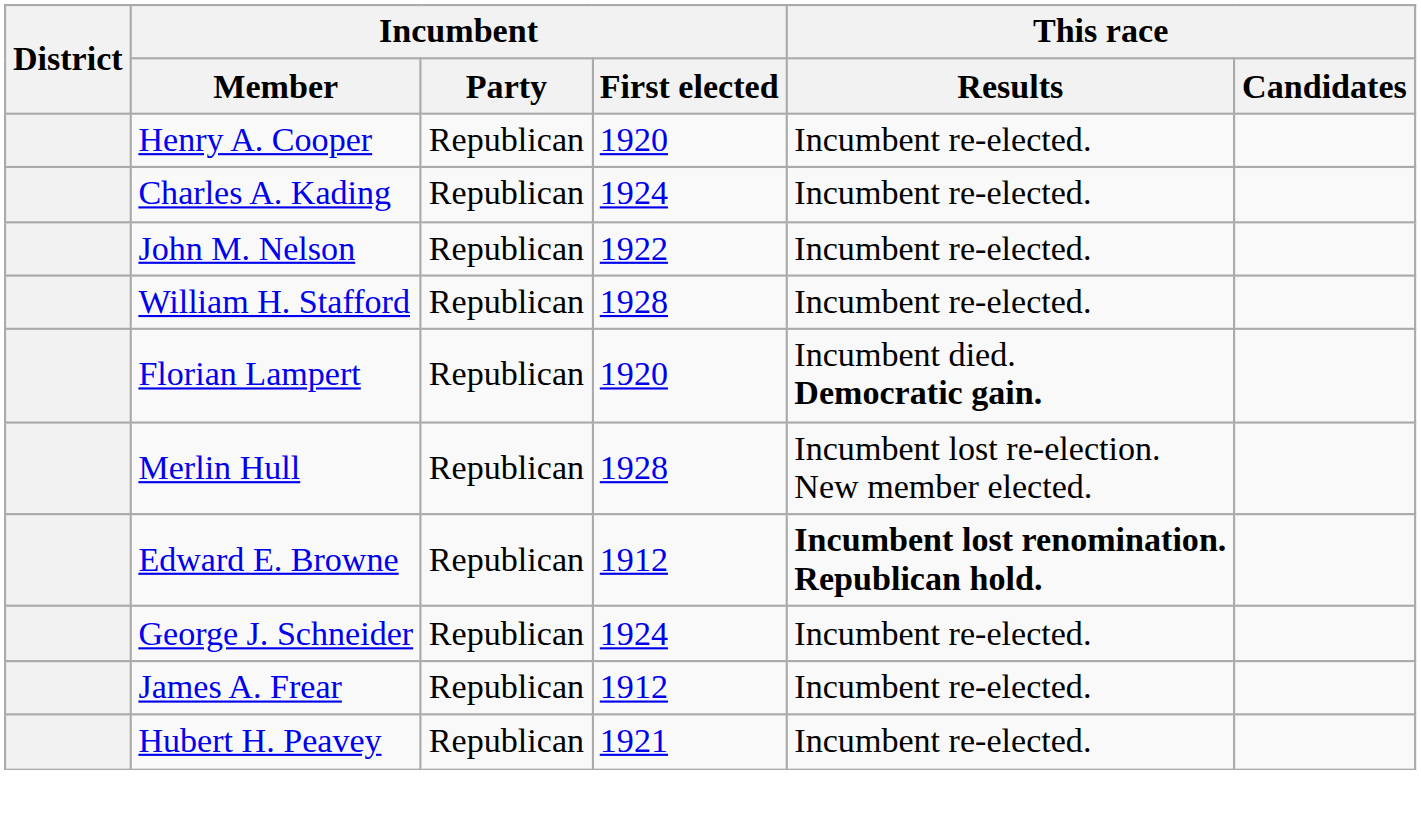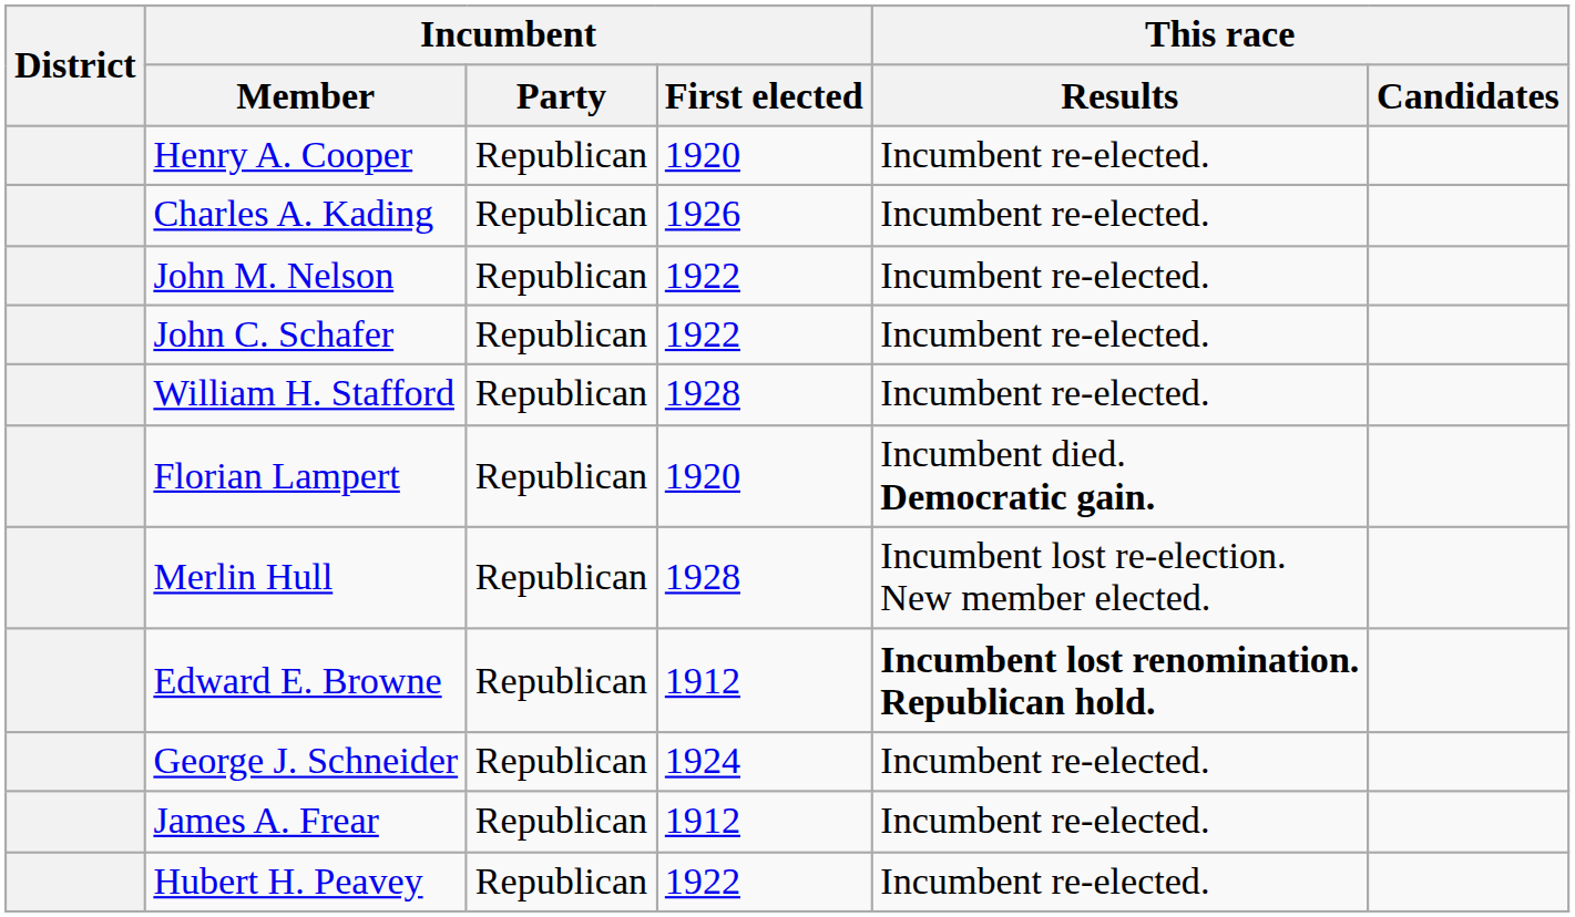 <table class=wikitable>
 <tr>
 <th rowspan=2>District</th>
 <th colspan=3>Incumbent</th>
 <th colspan=2>This race</th>
 </tr>
 <tr>
 <th>Member</th>
 <th>Party</th>
 <th>First elected</th>
 <th>Results</th>
 <th>Candidates</th>
 </tr>
 <tr>
 <th></th>
 <td><a href='#'>Henry A. Cooper</a></td>
 <td>Republican</td>
 <td><a href='#'>1920</a></td>
 <td>Incumbent re-elected.</td>
 <td nowrap></td>
 </tr>
 <tr>
 <th></th>
 <td><a href='#'>Charles A. Kading</a></td>
 <td>Republican</td>
-<td><a href='#'>1924</a></td>
+<td><a href='#'>1926</a></td>
 <td>Incumbent re-elected.</td>
 <td nowrap></td>
 </tr>
 <tr>
 <th></th>
 <td><a href='#'>John M. Nelson</a></td>
+<td>Republican</td>
+<td><a href='#'>1922</a></td>
+<td>Incumbent re-elected.</td>
+<td nowrap></td>
+</tr>
+<tr>
+<th></th>
+<td><a href='#'>John C. Schafer</a></td>
 <td>Republican</td>
 <td><a href='#'>1922</a></td>
 <td>Incumbent re-elected.</td>
 <td nowrap></td>
 </tr>
 <tr>
 <th></th>
 <td><a href='#'>William H. Stafford</a></td>
 <td>Republican</td>
 <td><a href='#'>1928</a></td>
 <td>Incumbent re-elected.</td>
 <td nowrap></td>
 </tr>
 <tr>
 <th></th>
 <td><a href='#'>Florian Lampert</a></td>
 <td>Republican</td>
 <td><a href='#'>1920</a></td>
 <td>Incumbent died.<br><strong>Democratic gain.</strong></td>
 <td nowrap></td>
 </tr>
 <tr>
 <th></th>
 <td><a href='#'>Merlin Hull</a></td>
 <td>Republican</td>
 <td><a href='#'>1928</a></td>
 <td>Incumbent lost re-election.<br>New member elected.</td>
 <td nowrap></td>
 </tr>
 <tr>
 <th></th>
 <td><a href='#'>Edward E. Browne</a></td>
 <td>Republican</td>
 <td><a href='#'>1912</a></td>
 <td><strong>Incumbent lost renomination.<br>Republican hold.</strong></td>
 <td nowrap></td>
 </tr>
 <tr>
 <th></th>
 <td><a href='#'>George J. Schneider</a></td>
 <td>Republican</td>
 <td><a href='#'>1924</a></td>
 <td>Incumbent re-elected.</td>
 <td nowrap></td>
 </tr>
 <tr>
 <th></th>
 <td><a href='#'>James A. Frear</a></td>
 <td>Republican</td>
 <td><a href='#'>1912</a></td>
 <td>Incumbent re-elected.</td>
 <td nowrap></td>
 </tr>
 <tr>
 <th></th>
 <td><a href='#'>Hubert H. Peavey</a></td>
 <td>Republican</td>
-<td><a href='#'>1921</a></td>
+<td><a href='#'>1922</a></td>
 <td>Incumbent re-elected.</td>
 <td nowrap></td>
 </tr>
 </table>
